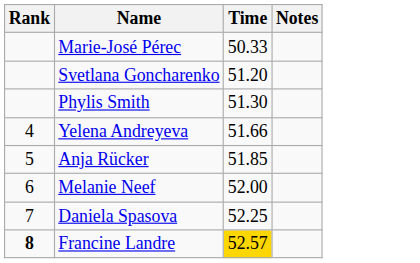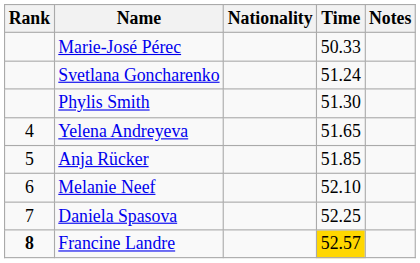 <table class="wikitable sortable" style="text-align:center">
 <tr>
 <th>Rank</th>
 <th>Name</th>
+<th>Nationality</th>
 <th>Time</th>
 <th>Notes</th>
 </tr>
 <tr>
 <td></td>
 <td align=left><a href='#'>Marie-José Pérec</a></td>
+<td align=left></td>
 <td>50.33</td>
 <td></td>
 </tr>
 <tr>
 <td></td>
 <td align=left><a href='#'>Svetlana Goncharenko</a></td>
-<td>51.20</td>
+<td align=left></td>
+<td>51.24</td>
 <td></td>
 </tr>
 <tr>
 <td></td>
 <td align=left><a href='#'>Phylis Smith</a></td>
+<td align=left></td>
 <td>51.30</td>
 <td></td>
 </tr>
 <tr>
 <td>4</td>
 <td align=left><a href='#'>Yelena Andreyeva</a></td>
-<td>51.66</td>
+<td align=left></td>
+<td>51.65</td>
 <td></td>
 </tr>
 <tr>
 <td>5</td>
 <td align=left><a href='#'>Anja Rücker</a></td>
+<td align=left></td>
 <td>51.85</td>
 <td></td>
 </tr>
 <tr>
 <td>6</td>
 <td align=left><a href='#'>Melanie Neef</a></td>
-<td>52.00</td>
+<td align=left></td>
+<td>52.10</td>
 <td></td>
 </tr>
 <tr>
 <td>7</td>
 <td align=left><a href='#'>Daniela Spasova</a></td>
+<td align=left></td>
 <td>52.25</td>
 <td></td>
 </tr>
 <tr>
 <td><strong>8</strong></td>
 <td align=left><a href='#'>Francine Landre</a></td>
+<td align=left></td>
 <td style="background: gold;">52.57</td>
 <td></td>
 </tr>
 </table>
